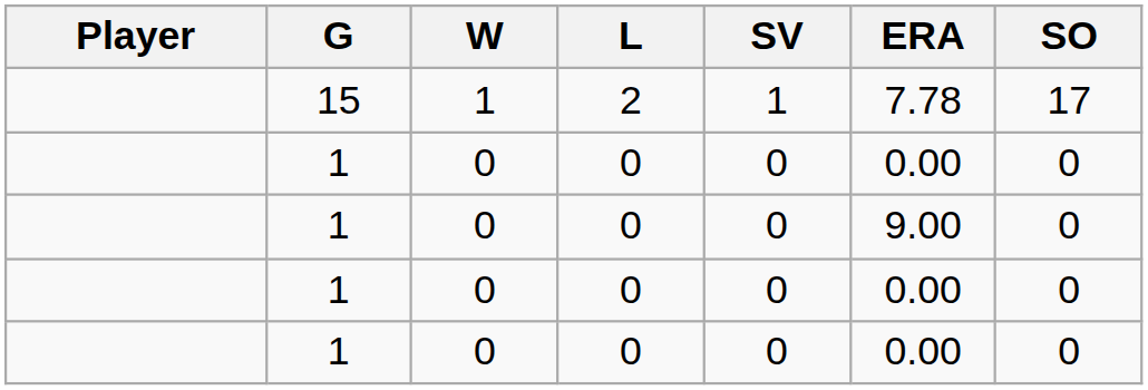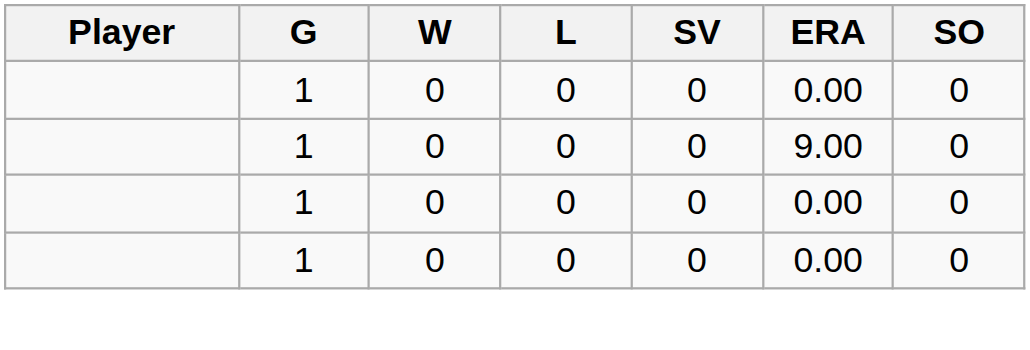 <table class="wikitable sortable">
 <tr>
 <th bgcolor="#DDDDFF" width="16%">Player</th>
 <th bgcolor="#DDDDFF" width="9%">G</th>
 <th bgcolor="#DDDDFF" width="9%">W</th>
 <th bgcolor="#DDDDFF" width="9%">L</th>
 <th bgcolor="#DDDDFF" width="9%">SV</th>
 <th bgcolor="#DDDDFF" width="9%">ERA</th>
 <th bgcolor="#DDDDFF" width="9%">SO</th>
-</tr>
-<tr align="center">
-<td></td>
-<td>15</td>
-<td>1</td>
-<td>2</td>
-<td>1</td>
-<td>7.78</td>
-<td>17</td>
 </tr>
 <tr align="center">
 <td></td>
 <td>1</td>
 <td>0</td>
 <td>0</td>
 <td>0</td>
 <td>0.00</td>
 <td>0</td>
 </tr>
 <tr align="center">
 <td></td>
 <td>1</td>
 <td>0</td>
 <td>0</td>
 <td>0</td>
 <td>9.00</td>
 <td>0</td>
 </tr>
 <tr align="center">
 <td></td>
 <td>1</td>
 <td>0</td>
 <td>0</td>
 <td>0</td>
 <td>0.00</td>
 <td>0</td>
 </tr>
 <tr align="center">
 <td></td>
 <td>1</td>
 <td>0</td>
 <td>0</td>
 <td>0</td>
 <td>0.00</td>
 <td>0</td>
 </tr>
 </table>
